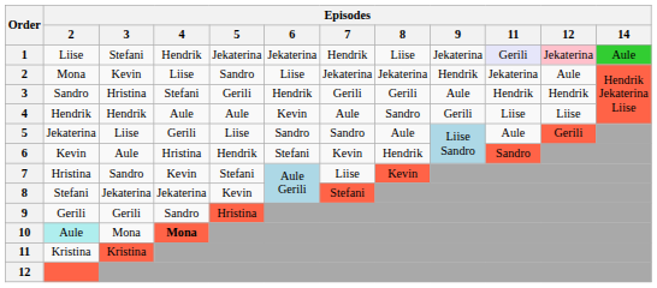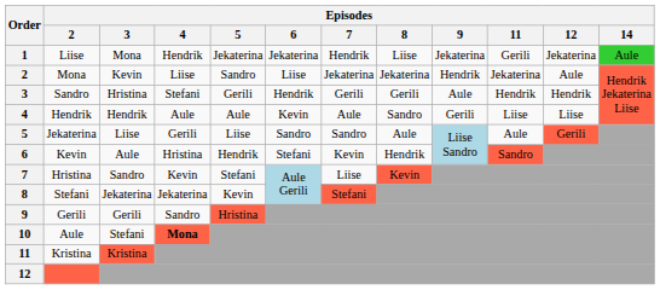 <table class="wikitable" style="text-align:center; font-size:92%">
 <tr>
 <th rowspan=2>Order</th>
 <th colspan=12>Episodes</th>
 </tr>
 <tr>
 <th>2</th>
 <th>3</th>
 <th>4</th>
 <th>5</th>
 <th>6</th>
 <th>7</th>
 <th>8</th>
 <th>9</th>
 <th>11</th>
 <th>12</th>
 <th>14</th>
 </tr>
 <tr>
 <th>1</th>
 <td>Liise</td>
-<td>Stefani</td>
+<td>Mona</td>
 <td>Hendrik</td>
 <td>Jekaterina</td>
 <td>Jekaterina</td>
 <td>Hendrik</td>
 <td>Liise</td>
 <td>Jekaterina</td>
-<td style="background: lavender;">Gerili</td>
-<td style="background: pink;">Jekaterina</td>
+<td>Gerili</td>
+<td>Jekaterina</td>
 <td style="background:limegreen;">Aule</td>
 </tr>
 <tr>
 <th>2</th>
 <td>Mona</td>
 <td>Kevin</td>
 <td>Liise</td>
 <td>Sandro</td>
 <td>Liise</td>
 <td>Jekaterina</td>
 <td>Jekaterina</td>
 <td>Hendrik</td>
 <td>Jekaterina</td>
 <td>Aule</td>
 <td rowspan="3" style="background:tomato;">Hendrik<br>Jekaterina<br>Liise</td>
 </tr>
 <tr>
 <th>3</th>
 <td>Sandro</td>
 <td>Hristina</td>
 <td>Stefani</td>
 <td>Gerili</td>
 <td>Hendrik</td>
 <td>Gerili</td>
 <td>Gerili</td>
 <td>Aule</td>
 <td>Hendrik</td>
 <td>Hendrik</td>
 </tr>
 <tr>
 <th>4</th>
 <td>Hendrik</td>
 <td>Hendrik</td>
 <td>Aule</td>
 <td>Aule</td>
 <td>Kevin</td>
 <td>Aule</td>
 <td>Sandro</td>
 <td>Gerili</td>
 <td>Liise</td>
 <td>Liise</td>
 </tr>
 <tr>
 <th>5</th>
 <td>Jekaterina</td>
 <td>Liise</td>
 <td>Gerili</td>
 <td>Liise</td>
 <td>Sandro</td>
 <td>Sandro</td>
 <td>Aule</td>
 <td rowspan="2" style="background:lightblue;">Liise<br>Sandro</td>
 <td>Aule</td>
 <td style="background:tomato;">Gerili</td>
 <td style="background:darkgray;" colspan="15"></td>
 </tr>
 <tr>
 <th>6</th>
 <td>Kevin</td>
 <td>Aule</td>
 <td>Hristina</td>
 <td>Hendrik</td>
 <td>Stefani</td>
 <td>Kevin</td>
 <td>Hendrik</td>
 <td style="background:tomato;">Sandro</td>
 <td style="background:darkgray;" colspan="15"></td>
 </tr>
 <tr>
 <th>7</th>
 <td>Hristina</td>
 <td>Sandro</td>
 <td>Kevin</td>
 <td>Stefani</td>
 <td rowspan="2"  style="background:lightblue;">Aule<br>Gerili</td>
 <td>Liise</td>
 <td style="background:tomato;">Kevin</td>
 <td style="background:darkgray;" colspan="15"></td>
 </tr>
 <tr>
 <th>8</th>
 <td>Stefani</td>
 <td>Jekaterina</td>
 <td>Jekaterina</td>
 <td>Kevin</td>
 <td style="background:tomato;">Stefani</td>
 <td style="background:darkgray;" colspan="15"></td>
 </tr>
 <tr>
 <th>9</th>
 <td>Gerili</td>
 <td>Gerili</td>
 <td>Sandro</td>
 <td style="background:tomato;">Hristina</td>
 <td style="background:darkgray;" colspan="15"></td>
 </tr>
 <tr>
 <th>10</th>
-<td style="background: paleturquoise;">Aule</td>
-<td>Mona</td>
+<td>Aule</td>
+<td>Stefani</td>
 <td style="background:tomato;"><strong>Mona</strong></td>
 <td style="background:darkgray;" colspan="15"></td>
 </tr>
 <tr>
 <th>11</th>
 <td>Kristina</td>
 <td style="background:tomato;">Kristina</td>
 <td style="background:darkgray;" colspan="15"></td>
 </tr>
 <tr>
 <th>12</th>
 <td style="background:tomato;"></td>
 <td style="background:darkgray;" colspan="15"></td>
 </tr>
 </table>
